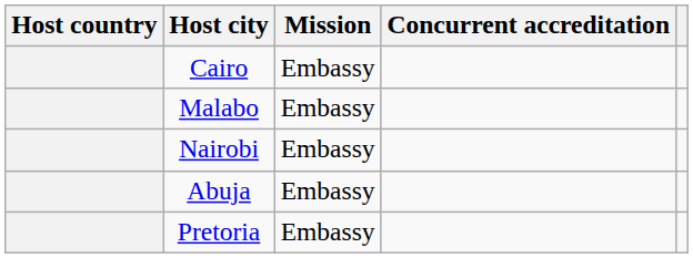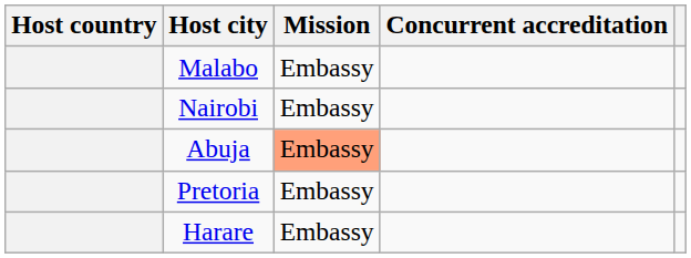 <table class="wikitable plainrowheaders" style="text-align:center;">
 <tr>
 <th scope="col">Host country</th>
 <th scope="col">Host city</th>
 <th scope="col">Mission</th>
 <th scope="col">Concurrent accreditation</th>
 <th scope="col"></th>
-</tr>
-<tr>
-<th scope="row"></th>
-<td><a href='#'>Cairo</a></td>
-<td>Embassy</td>
-<td></td>
-<td></td>
 </tr>
 <tr>
 <th scope="row"></th>
 <td><a href='#'>Malabo</a></td>
 <td>Embassy</td>
 <td></td>
 <td></td>
 </tr>
 <tr>
 <th scope="row"></th>
 <td><a href='#'>Nairobi</a></td>
 <td>Embassy</td>
 <td></td>
 <td></td>
 </tr>
 <tr>
 <th scope="row"></th>
 <td><a href='#'>Abuja</a></td>
-<td>Embassy</td>
+<td style="background: lightsalmon;">Embassy</td>
 <td></td>
 <td></td>
 </tr>
 <tr>
 <th scope="row"></th>
 <td><a href='#'>Pretoria</a></td>
 <td>Embassy</td>
 <td></td>
 <td></td>
 </tr>
+<tr>
+<th scope="row"></th>
+<td><a href='#'>Harare</a></td>
+<td>Embassy</td>
+<td></td>
+<td></td>
+</tr>
 </table>
